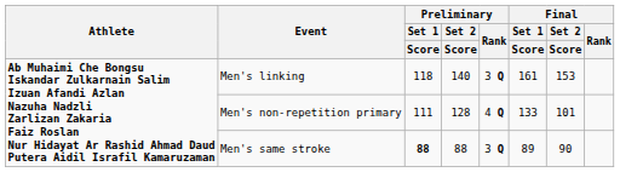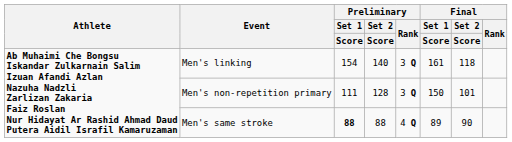 <table class="wikitable" style="font-size:90%; text-align:center">
 <tr>
 <th rowspan="3">Athlete</th>
 <th rowspan="3">Event</th>
 <th colspan="3">Preliminary</th>
 <th colspan="3">Final</th>
 </tr>
 <tr style="font-size:95%" align="center" ,>
 <th>Set 1</th>
 <th>Set 2</th>
 <th rowspan="2">Rank</th>
 <th>Set 1</th>
 <th>Set 2</th>
 <th rowspan="2">Rank</th>
 </tr>
 <tr>
 <th>Score</th>
 <th>Score</th>
 <th>Score</th>
 <th>Score</th>
 </tr>
 <tr align="center">
 <td rowspan="3" align="left"><strong>Ab Muhaimi Che Bongsu<br>Iskandar Zulkarnain Salim<br>Izuan Afandi Azlan<br>Nazuha Nadzli<br>Zarlizan Zakaria<br>Faiz Roslan<br>Nur Hidayat Ar Rashid Ahmad Daud<br>Putera Aidil Israfil Kamaruzaman</strong></td>
 <td align="left">Men's linking</td>
-<td>118</td>
+<td>154</td>
 <td>140</td>
 <td>3 <strong>Q</strong></td>
 <td>161</td>
-<td>153</td>
+<td>118</td>
 <td></td>
 </tr>
 <tr align="center">
 <td align="left">Men's non-repetition primary</td>
 <td>111</td>
 <td>128</td>
-<td>4 <strong>Q</strong></td>
-<td>133</td>
+<td>3 <strong>Q</strong></td>
+<td>150</td>
 <td>101</td>
 <td></td>
 </tr>
 <tr align="center">
 <td align="left">Men's same stroke</td>
 <td><strong>88</strong></td>
 <td>88</td>
-<td>3 <strong>Q</strong></td>
+<td>4 <strong>Q</strong></td>
 <td>89</td>
 <td>90</td>
 <td></td>
 </tr>
 </table>
